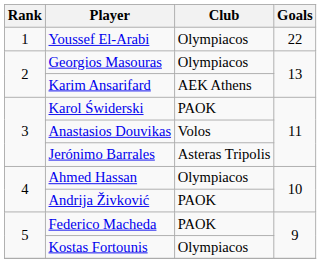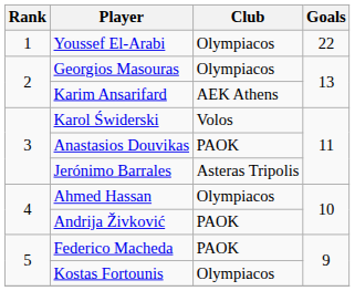 <table class="wikitable sortable" style="text-align:center">
 <tr>
 <th>Rank</th>
 <th>Player</th>
 <th>Club</th>
 <th>Goals</th>
 </tr>
 <tr>
 <td>1</td>
 <td align="left"> <a href='#'>Youssef El-Arabi</a></td>
 <td align="left">Olympiacos</td>
 <td>22</td>
 </tr>
 <tr>
 <td rowspan=2>2</td>
 <td align="left"> <a href='#'>Georgios Masouras</a></td>
 <td align="left">Olympiacos</td>
 <td rowspan=2>13</td>
 </tr>
 <tr>
 <td align="left"> <a href='#'>Karim Ansarifard</a></td>
 <td align="left">AEK Athens</td>
 </tr>
 <tr>
 <td rowspan=3>3</td>
 <td align="left"> <a href='#'>Karol Świderski</a></td>
-<td align="left">PAOK</td>
+<td align="left">Volos</td>
 <td rowspan=3>11</td>
 </tr>
 <tr>
 <td align="left"> <a href='#'>Anastasios Douvikas</a></td>
-<td align="left">Volos</td>
+<td align="left">PAOK</td>
 </tr>
 <tr>
 <td align="left"> <a href='#'>Jerónimo Barrales</a></td>
 <td align="left">Asteras Tripolis</td>
 </tr>
 <tr>
 <td rowspan=2>4</td>
 <td align="left"> <a href='#'>Ahmed Hassan</a></td>
 <td align="left">Olympiacos</td>
 <td rowspan=2>10</td>
 </tr>
 <tr>
 <td align="left"> <a href='#'>Andrija Živković</a></td>
 <td align="left">PAOK</td>
 </tr>
 <tr>
 <td rowspan=2>5</td>
 <td align="left"> <a href='#'>Federico Macheda</a></td>
 <td align="left">PAOK</td>
 <td rowspan=2>9</td>
 </tr>
 <tr>
 <td align="left"> <a href='#'>Kostas Fortounis</a></td>
 <td align="left">Olympiacos</td>
 </tr>
 <tr>
 </tr>
 </table>
